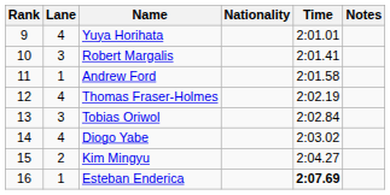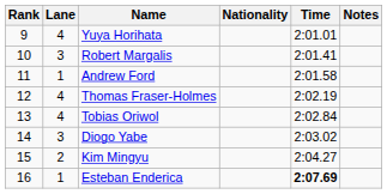 <table class="wikitable sortable" style="text-align:center">
 <tr>
 <th>Rank</th>
 <th>Lane</th>
 <th>Name</th>
 <th>Nationality</th>
 <th>Time</th>
 <th>Notes</th>
 </tr>
 <tr>
 <td>9</td>
 <td>4</td>
 <td align=left><a href='#'>Yuya Horihata</a></td>
 <td align=left></td>
 <td>2:01.01</td>
 <td></td>
 </tr>
 <tr>
 <td>10</td>
 <td>3</td>
 <td align=left><a href='#'>Robert Margalis</a></td>
 <td align=left></td>
 <td>2:01.41</td>
 <td></td>
 </tr>
 <tr>
 <td>11</td>
 <td>1</td>
 <td align=left><a href='#'>Andrew Ford</a></td>
 <td align=left></td>
 <td>2:01.58</td>
 <td></td>
 </tr>
 <tr>
 <td>12</td>
 <td>4</td>
 <td align=left><a href='#'>Thomas Fraser-Holmes</a></td>
 <td align=left></td>
 <td>2:02.19</td>
 <td></td>
 </tr>
 <tr>
 <td>13</td>
-<td>3</td>
+<td>4</td>
 <td align=left><a href='#'>Tobias Oriwol</a></td>
 <td align=left></td>
 <td>2:02.84</td>
 <td></td>
 </tr>
 <tr>
 <td>14</td>
-<td>4</td>
+<td>3</td>
 <td align=left><a href='#'>Diogo Yabe</a></td>
 <td align=left></td>
 <td>2:03.02</td>
 <td></td>
 </tr>
 <tr>
 <td>15</td>
 <td>2</td>
 <td align=left><a href='#'>Kim Mingyu</a></td>
 <td align=left></td>
 <td>2:04.27</td>
 <td></td>
 </tr>
 <tr>
 <td>16</td>
 <td>1</td>
 <td align=left><a href='#'>Esteban Enderica</a></td>
 <td align=left></td>
 <td><strong>2:07.69</strong></td>
 <td></td>
 </tr>
 </table>
